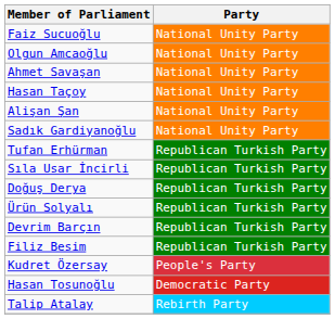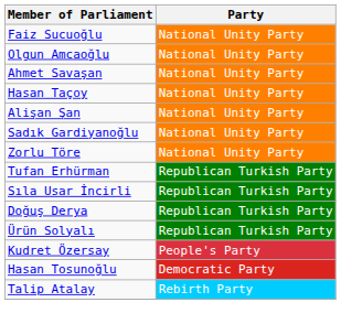 <table class="wikitable">
 <tr>
 <th>Member of Parliament</th>
 <th>Party</th>
 </tr>
 <tr>
 <td><a href='#'>Faiz Sucuoğlu</a></td>
 <td style="background:#FF7F00; color:white">National Unity Party</td>
 </tr>
 <tr>
 <td><a href='#'>Olgun Amcaoğlu</a></td>
 <td style="background:#FF7F00; color:white">National Unity Party</td>
 </tr>
 <tr>
 <td><a href='#'>Ahmet Savaşan</a></td>
 <td style="background:#FF7F00; color:white">National Unity Party</td>
 </tr>
 <tr>
 <td><a href='#'>Hasan Taçoy</a></td>
 <td style="background:#FF7F00; color:white">National Unity Party</td>
 </tr>
 <tr>
 <td><a href='#'>Alişan Şan</a></td>
 <td style="background:#FF7F00; color:white">National Unity Party</td>
 </tr>
 <tr>
 <td><a href='#'>Sadık Gardiyanoğlu</a></td>
 <td style="background:#FF7F00; color:white">National Unity Party</td>
 </tr>
 <tr>
+<td><a href='#'>Zorlu Töre</a></td>
+<td style="background:#FF7F00; color:white">National Unity Party</td>
+</tr>
+<tr>
 <td><a href='#'>Tufan Erhürman</a></td>
 <td style="background:#008000; color:white">Republican Turkish Party</td>
 </tr>
 <tr>
 <td><a href='#'>Sıla Usar İncirli</a></td>
 <td style="background:#008000; color:white">Republican Turkish Party</td>
 </tr>
 <tr>
 <td><a href='#'>Doğuş Derya</a></td>
 <td style="background:#008000; color:white">Republican Turkish Party</td>
 </tr>
 <tr>
 <td><a href='#'>Ürün Solyalı</a></td>
-<td style="background:#008000; color:white">Republican Turkish Party</td>
-</tr>
-<tr>
-<td><a href='#'>Devrim Barçın</a></td>
-<td style="background:#008000; color:white">Republican Turkish Party</td>
-</tr>
-<tr>
-<td><a href='#'>Filiz Besim</a></td>
 <td style="background:#008000; color:white">Republican Turkish Party</td>
 </tr>
 <tr>
 <td><a href='#'>Kudret Özersay</a></td>
 <td style="background:#DB303D; color:white">People's Party</td>
 </tr>
 <tr>
 <td><a href='#'>Hasan Tosunoğlu</a></td>
 <td style="background:#DC241f; color:white">Democratic Party</td>
 </tr>
 <tr>
 <td><a href='#'>Talip Atalay</a></td>
 <td style="background:#00CCFF; color:white">Rebirth Party</td>
 </tr>
 <tr>
 </tr>
 </table>
